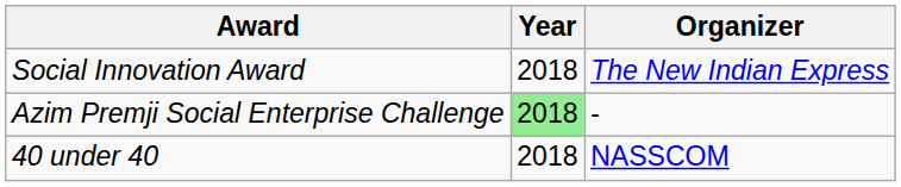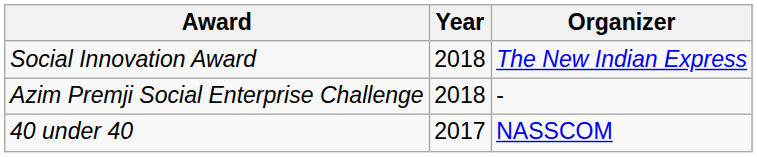 <table class="wikitable">
 <tr>
 <th>Award</th>
 <th>Year</th>
 <th>Organizer</th>
 </tr>
 <tr>
 <td><em>Social Innovation Award</em></td>
 <td>2018</td>
 <td><em><a href='#'>The New Indian Express</a></em></td>
 </tr>
 <tr>
 <td><em>Azim Premji Social Enterprise Challenge</em></td>
-<td style="background: lightgreen;">2018</td>
+<td>2018</td>
 <td>-</td>
 </tr>
 <tr>
 <td><em>40 under 40</em></td>
-<td>2018</td>
+<td>2017</td>
 <td><a href='#'>NASSCOM</a></td>
 </tr>
 </table>
